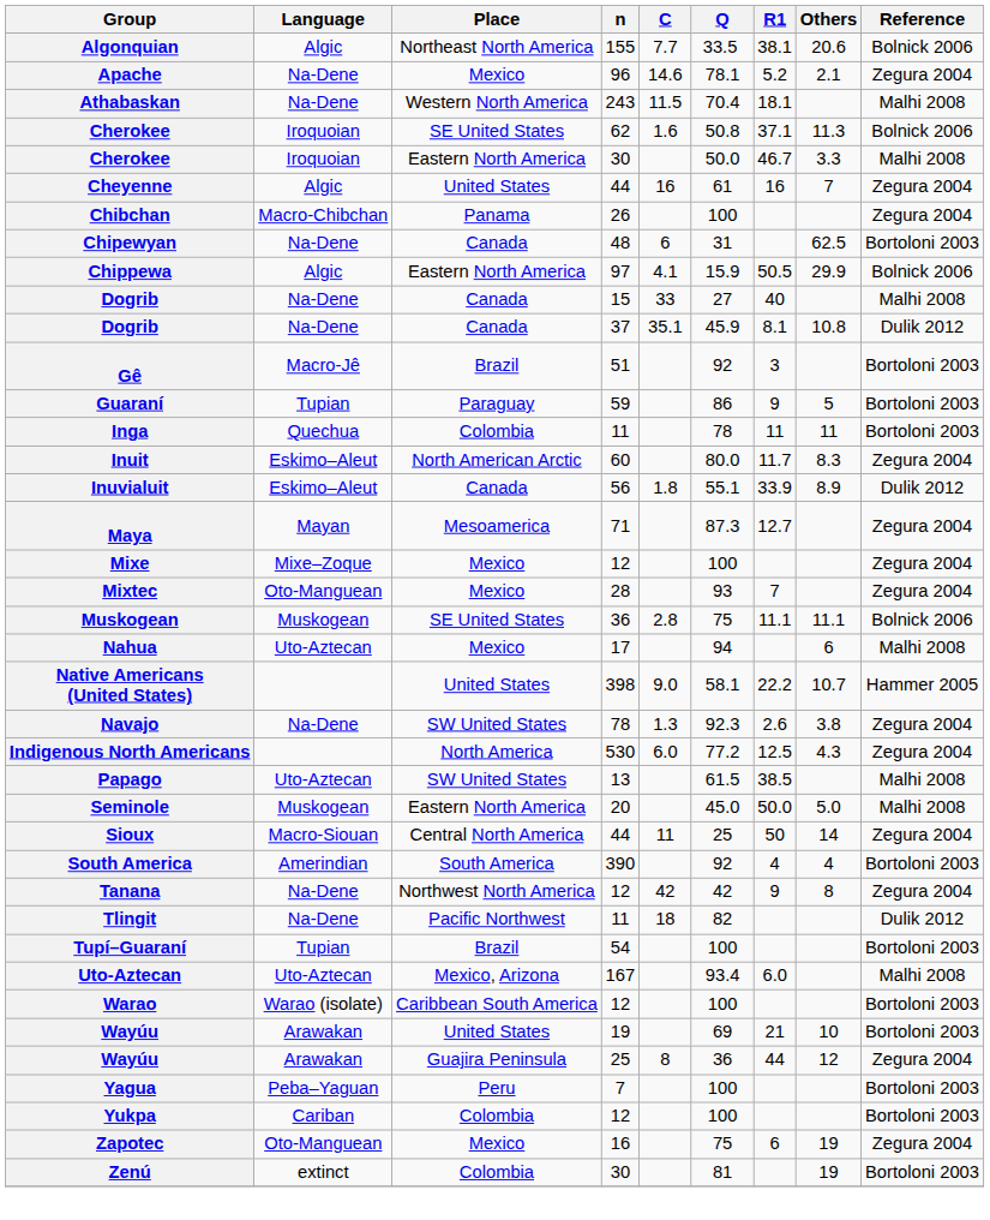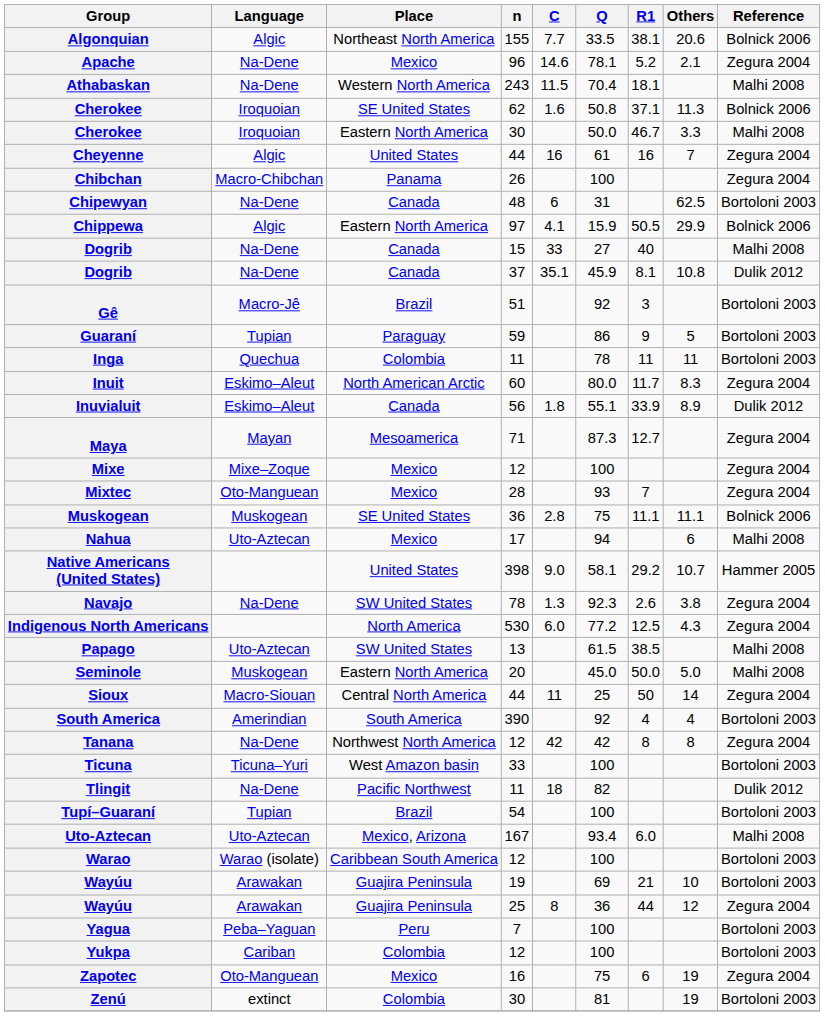 <table class="wikitable sortable" style="text-align:center; font-size: 100%">
 <tr>
 <th>Group</th>
 <th>Language</th>
 <th>Place</th>
 <th>n</th>
 <th><a href='#'>C</a></th>
 <th><a href='#'>Q</a></th>
 <th><a href='#'>R1</a></th>
 <th>Others</th>
 <th>Reference</th>
 </tr>
 <tr>
 <th><a href='#'>Algonquian</a></th>
 <td><a href='#'>Algic</a></td>
 <td>Northeast <a href='#'>North America</a></td>
 <td>155</td>
 <td>7.7</td>
 <td>33.5 </td>
 <td>38.1</td>
 <td>20.6</td>
 <td>Bolnick 2006</td>
 </tr>
 <tr>
 <th><a href='#'>Apache</a></th>
 <td><a href='#'>Na-Dene</a></td>
 <td><a href='#'>Mexico</a></td>
 <td>96</td>
 <td>14.6</td>
 <td>78.1</td>
 <td>5.2</td>
 <td>2.1</td>
 <td>Zegura 2004</td>
 </tr>
 <tr>
 <th><a href='#'>Athabaskan</a></th>
 <td><a href='#'>Na-Dene</a></td>
 <td>Western <a href='#'>North America</a></td>
 <td>243</td>
 <td>11.5</td>
 <td>70.4</td>
 <td>18.1</td>
 <td></td>
 <td>Malhi 2008</td>
 </tr>
 <tr>
 <th><a href='#'>Cherokee</a></th>
 <td><a href='#'>Iroquoian</a></td>
 <td><a href='#'>SE United States</a></td>
 <td>62</td>
 <td>1.6</td>
 <td>50.8 </td>
 <td>37.1</td>
 <td>11.3</td>
 <td>Bolnick 2006</td>
 </tr>
 <tr>
 <th><a href='#'>Cherokee</a></th>
 <td><a href='#'>Iroquoian</a></td>
 <td>Eastern <a href='#'>North America</a></td>
 <td>30</td>
 <td></td>
 <td>50.0</td>
 <td>46.7</td>
 <td>3.3</td>
 <td>Malhi 2008</td>
 </tr>
 <tr>
 <th><a href='#'>Cheyenne</a></th>
 <td><a href='#'>Algic</a></td>
 <td><a href='#'>United States</a></td>
 <td>44</td>
 <td>16</td>
 <td>61</td>
 <td>16</td>
 <td>7</td>
 <td>Zegura 2004</td>
 </tr>
 <tr>
 <th><a href='#'>Chibchan</a></th>
 <td><a href='#'>Macro-Chibchan</a></td>
 <td><a href='#'>Panama</a></td>
 <td>26</td>
 <td></td>
 <td>100</td>
 <td></td>
 <td></td>
 <td>Zegura 2004</td>
 </tr>
 <tr>
 <th><a href='#'>Chipewyan</a></th>
 <td><a href='#'>Na-Dene</a></td>
 <td><a href='#'>Canada</a></td>
 <td>48</td>
 <td>6</td>
 <td>31 </td>
 <td></td>
 <td>62.5</td>
 <td>Bortoloni 2003</td>
 </tr>
 <tr>
 <th><a href='#'>Chippewa</a></th>
 <td><a href='#'>Algic</a></td>
 <td>Eastern <a href='#'>North America</a></td>
 <td>97</td>
 <td>4.1</td>
 <td>15.9 </td>
 <td>50.5</td>
 <td>29.9</td>
 <td>Bolnick 2006</td>
 </tr>
 <tr>
 <th><a href='#'>Dogrib</a></th>
 <td><a href='#'>Na-Dene</a></td>
 <td><a href='#'>Canada</a></td>
 <td>15</td>
 <td>33</td>
 <td>27</td>
 <td>40</td>
 <td></td>
 <td>Malhi 2008</td>
 </tr>
 <tr>
 <th><a href='#'>Dogrib</a></th>
 <td><a href='#'>Na-Dene</a></td>
 <td><a href='#'>Canada</a></td>
 <td>37</td>
 <td>35.1</td>
 <td>45.9 </td>
 <td>8.1</td>
 <td>10.8</td>
 <td>Dulik 2012</td>
 </tr>
 <tr>
 <th><br><a href='#'>Gê</a></th>
 <td><a href='#'>Macro-Jê</a></td>
 <td><a href='#'>Brazil</a></td>
 <td>51</td>
 <td></td>
 <td>92 </td>
 <td>3</td>
 <td></td>
 <td>Bortoloni 2003</td>
 </tr>
 <tr>
 <th><a href='#'>Guaraní</a></th>
 <td><a href='#'>Tupian</a></td>
 <td><a href='#'>Paraguay</a></td>
 <td>59</td>
 <td></td>
 <td>86 </td>
 <td>9</td>
 <td>5</td>
 <td>Bortoloni 2003</td>
 </tr>
 <tr>
 <th><a href='#'>Inga</a></th>
 <td><a href='#'>Quechua</a></td>
 <td><a href='#'>Colombia</a></td>
 <td>11</td>
 <td></td>
 <td>78 </td>
 <td>11</td>
 <td>11</td>
 <td>Bortoloni 2003</td>
 </tr>
 <tr>
 <th><a href='#'>Inuit</a></th>
 <td><a href='#'>Eskimo–Aleut</a></td>
 <td><a href='#'>North American Arctic</a></td>
 <td>60</td>
 <td></td>
 <td>80.0</td>
 <td>11.7</td>
 <td>8.3</td>
 <td>Zegura 2004</td>
 </tr>
 <tr>
 <th><a href='#'>Inuvialuit</a></th>
 <td><a href='#'>Eskimo–Aleut</a></td>
 <td><a href='#'>Canada</a></td>
 <td>56</td>
 <td>1.8</td>
 <td>55.1 </td>
 <td>33.9</td>
 <td>8.9</td>
 <td>Dulik 2012</td>
 </tr>
 <tr>
 <th><br><a href='#'>Maya</a></th>
 <td><a href='#'>Mayan</a></td>
 <td><a href='#'>Mesoamerica</a></td>
 <td>71</td>
 <td></td>
 <td>  87.3  </td>
 <td>12.7</td>
 <td></td>
 <td>Zegura 2004</td>
 </tr>
 <tr>
 <th><a href='#'>Mixe</a></th>
 <td><a href='#'>Mixe–Zoque</a></td>
 <td><a href='#'>Mexico</a></td>
 <td>12</td>
 <td></td>
 <td>100</td>
 <td></td>
 <td></td>
 <td>Zegura 2004</td>
 </tr>
 <tr>
 <th><a href='#'>Mixtec</a></th>
 <td><a href='#'>Oto-Manguean</a></td>
 <td><a href='#'>Mexico</a></td>
 <td>28</td>
 <td></td>
 <td>93</td>
 <td>7</td>
 <td></td>
 <td>Zegura 2004</td>
 </tr>
 <tr>
 <th><a href='#'>Muskogean</a></th>
 <td><a href='#'>Muskogean</a></td>
 <td><a href='#'>SE United States</a></td>
 <td>36</td>
 <td>  2.8  </td>
 <td>75 </td>
 <td>11.1</td>
 <td>11.1</td>
 <td>Bolnick 2006</td>
 </tr>
 <tr>
 <th><a href='#'>Nahua</a></th>
 <td><a href='#'>Uto-Aztecan</a></td>
 <td><a href='#'>Mexico</a></td>
 <td>17</td>
 <td></td>
 <td>94</td>
 <td></td>
 <td>6</td>
 <td>Malhi 2008</td>
 </tr>
 <tr>
 <th><a href='#'>Native Americans<br>(United States)</a></th>
 <td></td>
 <td><a href='#'>United States</a></td>
 <td>398</td>
 <td>9.0</td>
 <td>58.1</td>
-<td>22.2</td>
+<td>29.2</td>
 <td>10.7</td>
 <td>Hammer 2005</td>
 </tr>
 <tr>
 <th><a href='#'>Navajo</a></th>
 <td><a href='#'>Na-Dene</a></td>
 <td><a href='#'>SW United States</a></td>
 <td>78</td>
 <td>1.3</td>
 <td>92.3</td>
 <td>2.6</td>
 <td>3.8</td>
 <td>Zegura 2004</td>
 </tr>
 <tr>
 <th><a href='#'>Indigenous North Americans</a></th>
 <td></td>
 <td><a href='#'>North America</a></td>
 <td>530</td>
 <td>6.0</td>
 <td>77.2</td>
 <td>12.5</td>
 <td>4.3</td>
 <td>Zegura 2004</td>
 </tr>
 <tr>
 <th><a href='#'>Papago</a></th>
 <td><a href='#'>Uto-Aztecan</a></td>
 <td><a href='#'>SW United States</a></td>
 <td>13</td>
 <td></td>
 <td>61.5</td>
 <td>38.5</td>
 <td></td>
 <td>Malhi 2008</td>
 </tr>
 <tr>
 <th><a href='#'>Seminole</a></th>
 <td><a href='#'>Muskogean</a></td>
 <td>Eastern <a href='#'>North America</a></td>
 <td>20</td>
 <td></td>
 <td>45.0</td>
 <td>50.0</td>
 <td>5.0</td>
 <td>Malhi 2008</td>
 </tr>
 <tr>
 <th><a href='#'>Sioux</a></th>
 <td><a href='#'>Macro-Siouan</a></td>
 <td>Central <a href='#'>North America</a></td>
 <td>44</td>
 <td>11</td>
 <td>25</td>
 <td>50</td>
 <td>14</td>
 <td>Zegura 2004</td>
 </tr>
 <tr>
 <th><a href='#'>South America</a></th>
 <td><a href='#'>Amerindian</a></td>
 <td><a href='#'>South America</a></td>
 <td>390</td>
 <td></td>
 <td>92 </td>
 <td>4</td>
 <td>4</td>
 <td>Bortoloni 2003</td>
 </tr>
 <tr>
 <th><a href='#'>Tanana</a></th>
 <td><a href='#'>Na-Dene</a></td>
 <td>Northwest <a href='#'>North America</a></td>
 <td>12</td>
 <td>42</td>
 <td>42</td>
-<td>9</td>
+<td>8</td>
 <td>8</td>
 <td>Zegura 2004</td>
+</tr>
+<tr>
+<th><a href='#'>Ticuna</a></th>
+<td><a href='#'>Ticuna–Yuri</a></td>
+<td>West <a href='#'>Amazon basin</a></td>
+<td>33</td>
+<td></td>
+<td>100 </td>
+<td></td>
+<td></td>
+<td>Bortoloni 2003</td>
 </tr>
 <tr>
 <th><a href='#'>Tlingit</a></th>
 <td><a href='#'>Na-Dene</a></td>
 <td><a href='#'>Pacific Northwest</a></td>
 <td>11</td>
 <td>18 </td>
 <td>82 </td>
 <td></td>
 <td></td>
 <td>Dulik 2012</td>
 </tr>
 <tr>
 <th><a href='#'>Tupí–Guaraní</a></th>
 <td><a href='#'>Tupian</a></td>
 <td><a href='#'>Brazil</a></td>
 <td>54</td>
 <td></td>
 <td>100 </td>
 <td></td>
 <td></td>
 <td>Bortoloni 2003</td>
 </tr>
 <tr>
 <th><a href='#'>Uto-Aztecan</a></th>
 <td><a href='#'>Uto-Aztecan</a></td>
 <td><a href='#'>Mexico</a>, <a href='#'>Arizona</a></td>
 <td>167</td>
 <td></td>
 <td>93.4</td>
 <td>6.0</td>
 <td></td>
 <td>Malhi 2008</td>
 </tr>
 <tr>
 <th><a href='#'>Warao</a></th>
 <td><a href='#'>Warao</a> (isolate)</td>
 <td><a href='#'>Caribbean South America</a></td>
 <td>12</td>
 <td></td>
 <td>100 </td>
 <td></td>
 <td></td>
 <td>Bortoloni 2003</td>
 </tr>
 <tr>
 <th><a href='#'>Wayúu</a></th>
 <td><a href='#'>Arawakan</a></td>
-<td><a href='#'>United States</a></td>
+<td><a href='#'>Guajira Peninsula</a></td>
 <td>19</td>
 <td></td>
 <td>69 </td>
 <td>21</td>
 <td>10</td>
 <td>Bortoloni 2003</td>
 </tr>
 <tr>
 <th><a href='#'>Wayúu</a></th>
 <td><a href='#'>Arawakan</a></td>
 <td><a href='#'>Guajira Peninsula</a></td>
 <td>25</td>
 <td>8</td>
 <td>36</td>
 <td>44</td>
 <td>12</td>
 <td>Zegura 2004</td>
 </tr>
 <tr>
 <th><a href='#'>Yagua</a></th>
 <td><a href='#'>Peba–Yaguan</a></td>
 <td><a href='#'>Peru</a></td>
 <td>7</td>
 <td></td>
 <td>100 </td>
 <td></td>
 <td></td>
 <td>Bortoloni 2003</td>
 </tr>
 <tr>
 <th><a href='#'>Yukpa</a></th>
 <td><a href='#'>Cariban</a></td>
 <td><a href='#'>Colombia</a></td>
 <td>12</td>
 <td></td>
 <td>100 </td>
 <td></td>
 <td></td>
 <td>Bortoloni 2003</td>
 </tr>
 <tr>
 <th><a href='#'>Zapotec</a></th>
 <td><a href='#'>Oto-Manguean</a></td>
 <td><a href='#'>Mexico</a></td>
 <td>16</td>
 <td></td>
 <td>75</td>
 <td>6</td>
 <td>19</td>
 <td>Zegura 2004</td>
 </tr>
 <tr>
 <th><a href='#'>Zenú</a></th>
 <td>extinct</td>
 <td><a href='#'>Colombia</a></td>
 <td>30</td>
 <td></td>
 <td>81 </td>
 <td></td>
 <td>19</td>
 <td>Bortoloni 2003</td>
 </tr>
 <tr>
 </tr>
 </table>
